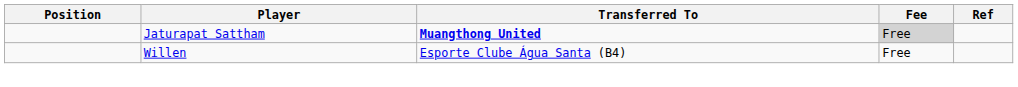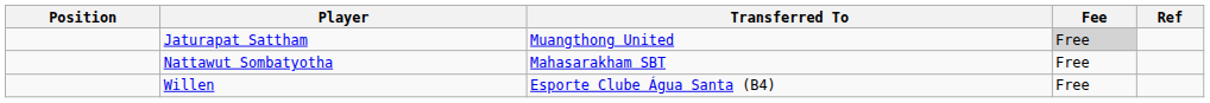 <table class="wikitable sortable" style="width:70%; text-align:center; font-size:100%; text-align:left;">
 <tr>
 <th><strong>Position</strong></th>
 <th><strong>Player</strong></th>
 <th><strong>Transferred To</strong></th>
 <th><strong>Fee</strong></th>
 <th><strong>Ref</strong></th>
 </tr>
 <tr>
 <td></td>
 <td> <a href='#'>Jaturapat Sattham</a></td>
-<td><strong> <a href='#'>Muangthong United</a></strong></td>
+<td> <a href='#'>Muangthong United</a></td>
 <td style="background: lightgrey;">Free</td>
+<td></td>
+</tr>
+<tr>
+<td></td>
+<td> <a href='#'>Nattawut Sombatyotha</a></td>
+<td> <a href='#'>Mahasarakham SBT</a></td>
+<td>Free</td>
 <td></td>
 </tr>
 <tr>
 <td></td>
 <td> <a href='#'>Willen</a></td>
 <td> <a href='#'>Esporte Clube Água Santa</a> (B4)</td>
 <td>Free</td>
 <td></td>
 </tr>
 </table>
